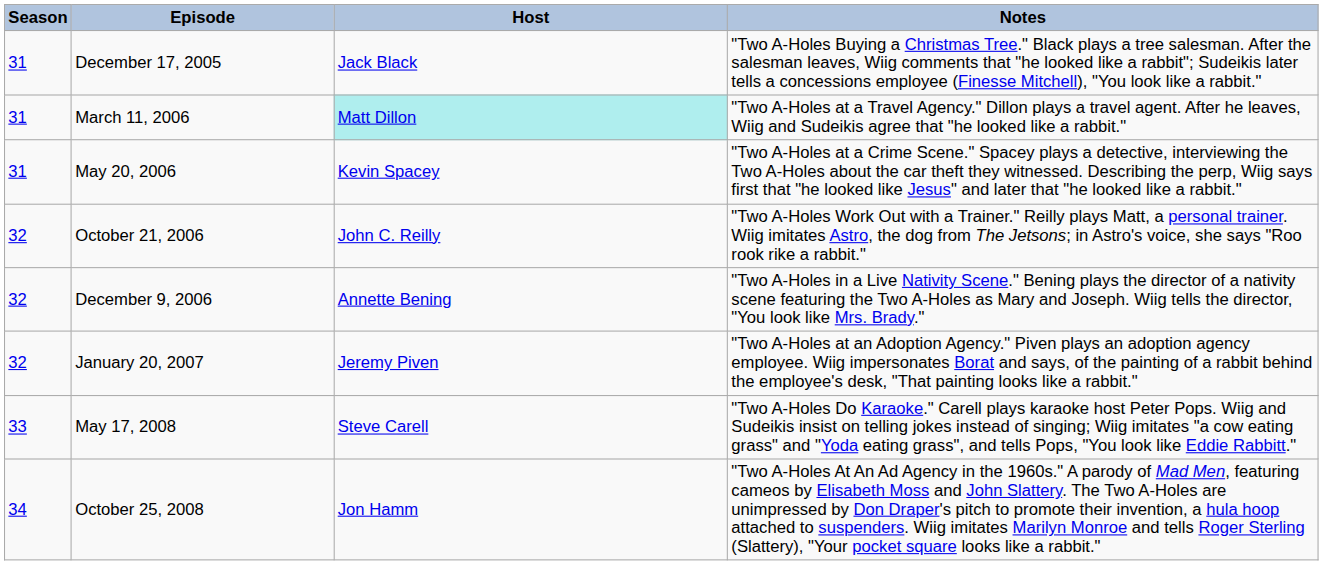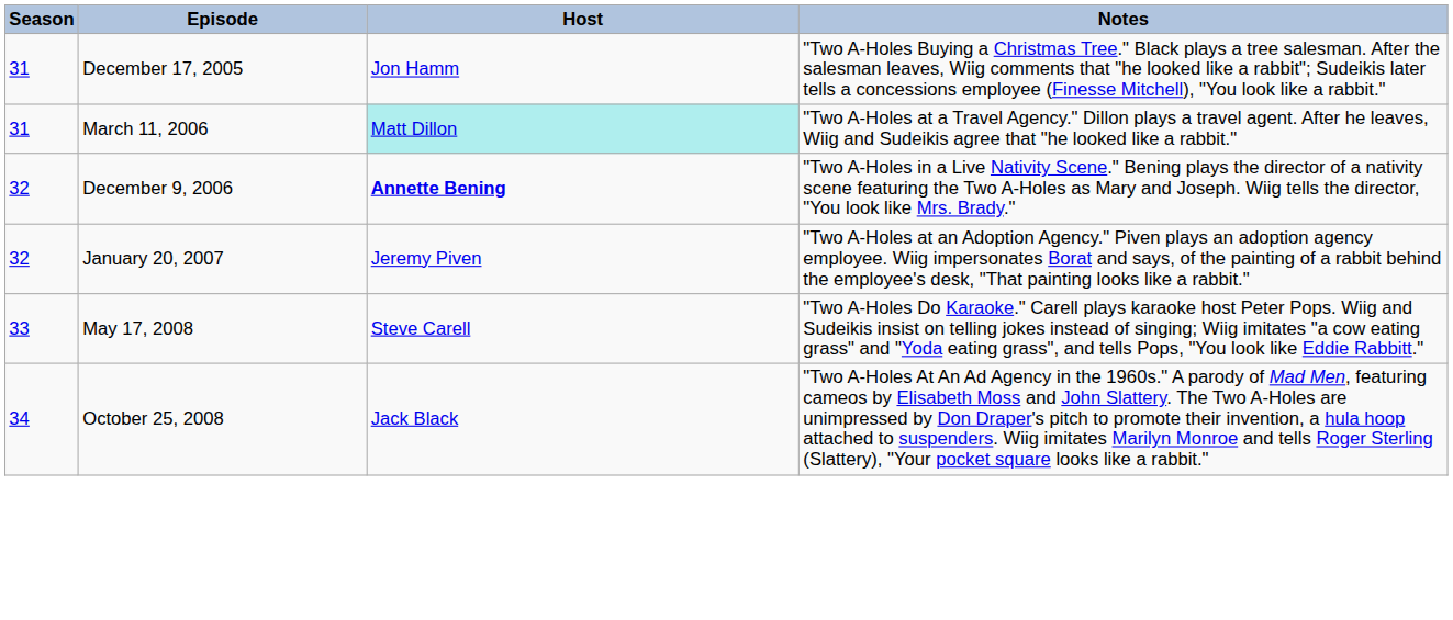 <table class="wikitable" style="width:100%">
 <tr>
 <th style="background:#B0C4DE;" width="5%">Season</th>
 <th style="background:#B0C4DE;" width="20%">Episode</th>
 <th style="background:#B0C4DE;" width="30%">Host</th>
 <th style="background:#B0C4DE;" width="45%">Notes</th>
 </tr>
 <tr>
 <td><a href='#'>31</a></td>
 <td>December 17, 2005</td>
-<td><a href='#'>Jack Black</a></td>
+<td><a href='#'>Jon Hamm</a></td>
 <td>"Two A-Holes Buying a <a href='#'>Christmas Tree</a>." Black plays a tree salesman. After the salesman leaves, Wiig comments that "he looked like a rabbit"; Sudeikis later tells a concessions employee (<a href='#'>Finesse Mitchell</a>), "You look like a rabbit."</td>
 </tr>
 <tr>
 <td><a href='#'>31</a></td>
 <td>March 11, 2006</td>
 <td style="background: paleturquoise;"><a href='#'>Matt Dillon</a></td>
 <td>"Two A-Holes at a Travel Agency." Dillon plays a travel agent. After he leaves, Wiig and Sudeikis agree that "he looked like a rabbit."</td>
 </tr>
 <tr>
-<td><a href='#'>31</a></td>
-<td>May 20, 2006</td>
-<td><a href='#'>Kevin Spacey</a></td>
-<td>"Two A-Holes at a Crime Scene." Spacey plays a detective, interviewing the Two A-Holes about the car theft they witnessed. Describing the perp, Wiig says first that "he looked like <a href='#'>Jesus</a>" and later that "he looked like a rabbit."</td>
-</tr>
-<tr>
-<td><a href='#'>32</a></td>
-<td>October 21, 2006</td>
-<td><a href='#'>John C. Reilly</a></td>
-<td>"Two A-Holes Work Out with a Trainer." Reilly plays Matt, a <a href='#'>personal trainer</a>. Wiig imitates <a href='#'>Astro</a>, the dog from <em>The Jetsons</em>; in Astro's voice, she says "Roo rook rike a rabbit."</td>
-</tr>
-<tr>
 <td><a href='#'>32</a></td>
 <td>December 9, 2006</td>
-<td><a href='#'>Annette Bening</a></td>
+<td><strong><a href='#'>Annette Bening</a></strong></td>
 <td>"Two A-Holes in a Live <a href='#'>Nativity Scene</a>." Bening plays the director of a nativity scene featuring the Two A-Holes as Mary and Joseph. Wiig tells the director, "You look like <a href='#'>Mrs. Brady</a>."</td>
 </tr>
 <tr>
 <td><a href='#'>32</a></td>
 <td>January 20, 2007</td>
 <td><a href='#'>Jeremy Piven</a></td>
 <td>"Two A-Holes at an Adoption Agency." Piven plays an adoption agency employee. Wiig impersonates <a href='#'>Borat</a> and says, of the painting of a rabbit behind the employee's desk, "That painting looks like a rabbit."</td>
 </tr>
 <tr>
 <td><a href='#'>33</a></td>
 <td>May 17, 2008</td>
 <td><a href='#'>Steve Carell</a></td>
 <td>"Two A-Holes Do <a href='#'>Karaoke</a>." Carell plays karaoke host Peter Pops. Wiig and Sudeikis insist on telling jokes instead of singing; Wiig imitates "a cow eating grass" and "<a href='#'>Yoda</a> eating grass", and tells Pops, "You look like <a href='#'>Eddie Rabbitt</a>."</td>
 </tr>
 <tr>
 <td><a href='#'>34</a></td>
 <td>October 25, 2008</td>
-<td><a href='#'>Jon Hamm</a></td>
+<td><a href='#'>Jack Black</a></td>
 <td>"Two A-Holes At An Ad Agency in the 1960s." A parody of <em><a href='#'>Mad Men</a></em>, featuring cameos by <a href='#'>Elisabeth Moss</a> and <a href='#'>John Slattery</a>. The Two A-Holes are unimpressed by <a href='#'>Don Draper</a>'s pitch to promote their invention, a <a href='#'>hula hoop</a> attached to <a href='#'>suspenders</a>. Wiig imitates <a href='#'>Marilyn Monroe</a> and tells <a href='#'>Roger Sterling</a> (Slattery), "Your <a href='#'>pocket square</a> looks like a rabbit."</td>
 </tr>
 </table>
